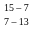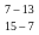 <table style="text-align:center">
 <tr>
 <th width=200></th>
 <th width=100></th>
 <th width=200></th>
 </tr>
 <tr>
+<td align=right></td>
+<td>7 – 13</td>
+<td align=left><strong></strong></td>
+</tr>
+<tr>
 <td align=right><strong></strong></td>
 <td>15 – 7</td>
 <td align=left></td>
 </tr>
-<tr>
-<td align=right></td>
-<td>7 – 13</td>
-<td align=left><strong></strong></td>
-</tr>
 </table>
